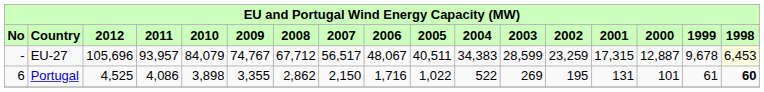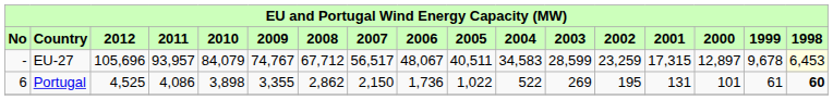 <table class="wikitable" style="text-align:right;">
 <tr>
 <th colspan="17"  style="text-align:center; background:#cfb;">EU and Portugal Wind Energy Capacity (MW)</th>
 </tr>
 <tr>
 <th style="background:#cfb;">No</th>
 <th style="background:#cfb;">Country</th>
 <th style="background:#cfb;">2012</th>
 <th style="background:#cfb;">2011</th>
 <th style="background:#cfb;">2010</th>
 <th style="background:#cfb;">2009</th>
 <th style="background:#cfb;">2008</th>
 <th style="background:#cfb;">2007</th>
 <th style="background:#cfb;">2006</th>
 <th style="background:#cfb;">2005</th>
 <th style="background:#cfb;">2004</th>
 <th style="background:#cfb;">2003</th>
 <th style="background:#cfb;">2002</th>
 <th style="background:#cfb;">2001</th>
 <th style="background:#cfb;">2000</th>
 <th style="background:#cfb;">1999</th>
 <th style="background:#cfb;">1998</th>
 </tr>
 <tr>
 <td>-</td>
 <td align=left>EU-27</td>
 <td>105,696</td>
 <td>93,957</td>
 <td>84,079</td>
 <td>74,767</td>
 <td>67,712</td>
 <td>56,517</td>
 <td>48,067</td>
 <td>40,511</td>
-<td>34,383</td>
+<td>34,583</td>
 <td>28,599</td>
 <td>23,259</td>
 <td>17,315</td>
-<td>12,887</td>
+<td>12,897</td>
 <td>9,678</td>
 <td style="background: lightyellow;">6,453</td>
 </tr>
 <tr>
 <td>6</td>
 <td align=left><a href='#'>Portugal</a></td>
 <td>4,525</td>
 <td>4,086</td>
 <td>3,898</td>
 <td>3,355</td>
 <td>2,862</td>
 <td>2,150</td>
-<td>1,716</td>
+<td>1,736</td>
 <td>1,022</td>
 <td>522</td>
 <td>269</td>
 <td>195</td>
 <td>131</td>
 <td>101</td>
 <td>61</td>
 <td><strong>60</strong></td>
 </tr>
 <tr>
 </tr>
 </table>
